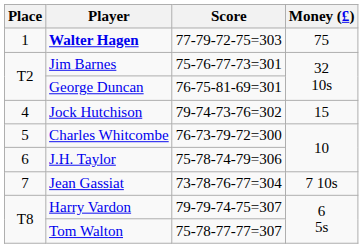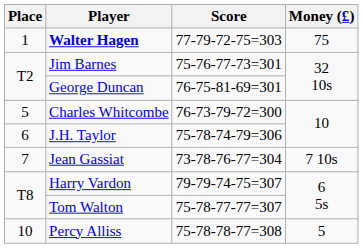 <table class=wikitable>
 <tr>
 <th>Place</th>
 <th>Player</th>
 <th>Score</th>
 <th>Money (<a href='#'>£</a>)</th>
 </tr>
 <tr>
 <td align=center>1</td>
 <td> <strong><a href='#'>Walter Hagen</a></strong></td>
 <td>77-79-72-75=303</td>
 <td align=center>75</td>
 </tr>
 <tr>
 <td rowspan=2 align=center>T2</td>
 <td> <a href='#'>Jim Barnes</a></td>
 <td>75-76-77-73=301</td>
 <td rowspan=2 align=center>32<br>10s</td>
 </tr>
 <tr>
 <td> <a href='#'>George Duncan</a></td>
 <td>76-75-81-69=301</td>
-</tr>
-<tr>
-<td align=center>4</td>
-<td> <a href='#'>Jock Hutchison</a></td>
-<td>79-74-73-76=302</td>
-<td align=center>15</td>
 </tr>
 <tr>
 <td align=center>5</td>
 <td> <a href='#'>Charles Whitcombe</a></td>
 <td>76-73-79-72=300</td>
 <td rowspan=2 align=center>10</td>
 </tr>
 <tr>
 <td align=center>6</td>
 <td> <a href='#'>J.H. Taylor</a></td>
 <td>75-78-74-79=306</td>
 </tr>
 <tr>
 <td align=center>7</td>
 <td> <a href='#'>Jean Gassiat</a></td>
 <td>73-78-76-77=304</td>
 <td align=center>7 10s</td>
 </tr>
 <tr>
 <td rowspan=2 align=center>T8</td>
 <td> <a href='#'>Harry Vardon</a></td>
 <td>79-79-74-75=307</td>
 <td rowspan=2 align=center>6<br>5s</td>
 </tr>
 <tr>
 <td> <a href='#'>Tom Walton</a></td>
 <td>75-78-77-77=307</td>
 </tr>
+<tr>
+<td align=center>10</td>
+<td> <a href='#'>Percy Alliss</a></td>
+<td>75-78-78-77=308</td>
+<td align=center>5</td>
+</tr>
 </table>
